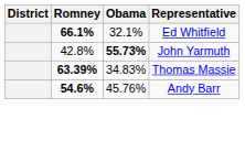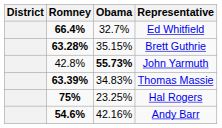 <table class=wikitable>
 <tr>
 <th>District</th>
 <th>Romney</th>
 <th>Obama</th>
 <th>Representative</th>
 </tr>
 <tr align=center>
 <th></th>
-<td><strong>66.1%</strong></td>
-<td>32.1%</td>
+<td><strong>66.4%</strong></td>
+<td>32.7%</td>
 <td><a href='#'>Ed Whitfield</a></td>
+</tr>
+<tr align=center>
+<th></th>
+<td><strong>63.28%</strong></td>
+<td>35.15%</td>
+<td><a href='#'>Brett Guthrie</a></td>
 </tr>
 <tr align=center>
 <th></th>
 <td>42.8%</td>
 <td><strong>55.73%</strong></td>
 <td><a href='#'>John Yarmuth</a></td>
 </tr>
 <tr align=center>
 <th></th>
 <td><strong>63.39%</strong></td>
 <td>34.83%</td>
 <td><a href='#'>Thomas Massie</a></td>
 </tr>
 <tr align=center>
 <th></th>
+<td><strong>75%</strong></td>
+<td>23.25%</td>
+<td><a href='#'>Hal Rogers</a></td>
+</tr>
+<tr align=center>
+<th></th>
 <td><strong>54.6%</strong></td>
-<td>45.76%</td>
+<td>42.16%</td>
 <td><a href='#'>Andy Barr</a></td>
 </tr>
 </table>
